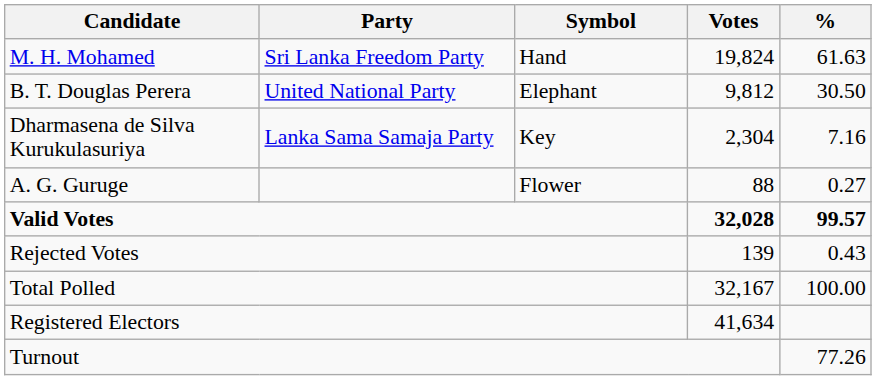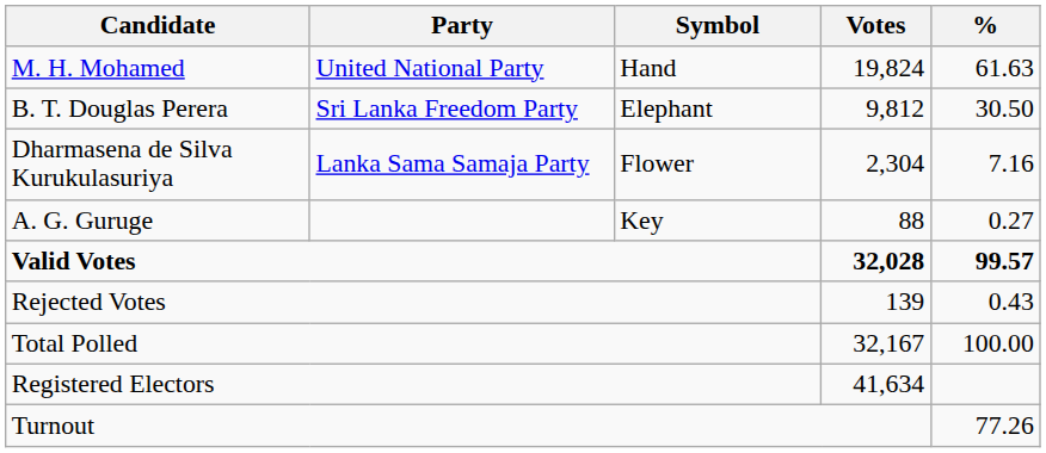 <table class="wikitable" border="1" style="text-align:right;">
 <tr>
 <th align=left width="180">Candidate</th>
 <th align=left width="180">Party</th>
 <th align=left width="120">Symbol</th>
 <th align=left width="60">Votes</th>
 <th align=left width="60">%</th>
 </tr>
 <tr>
 <td align=left><a href='#'>M. H. Mohamed</a></td>
-<td align=left><a href='#'>Sri Lanka Freedom Party</a></td>
+<td align=left><a href='#'>United National Party</a></td>
 <td align=left>Hand</td>
 <td align=right>19,824</td>
 <td align=right>61.63</td>
 </tr>
 <tr>
 <td align=left>B. T. Douglas Perera</td>
-<td align=left><a href='#'>United National Party</a></td>
+<td align=left><a href='#'>Sri Lanka Freedom Party</a></td>
 <td align=left>Elephant</td>
 <td align=right>9,812</td>
 <td align=right>30.50</td>
 </tr>
 <tr>
 <td align=left>Dharmasena de Silva Kurukulasuriya</td>
 <td align=left><a href='#'>Lanka Sama Samaja Party</a></td>
-<td align=left>Key</td>
+<td align=left>Flower</td>
 <td align=right>2,304</td>
 <td align=right>7.16</td>
 </tr>
 <tr>
 <td align=left>A. G. Guruge</td>
 <td align=left></td>
-<td align=left>Flower</td>
+<td align=left>Key</td>
 <td align=right>88</td>
 <td align=right>0.27</td>
 </tr>
 <tr>
 <td align=left colspan=3><strong>Valid Votes</strong></td>
 <td align=right><strong>32,028</strong></td>
 <td align=right><strong>99.57</strong></td>
 </tr>
 <tr>
 <td align=left colspan=3>Rejected Votes</td>
 <td align=right>139</td>
 <td align=right>0.43</td>
 </tr>
 <tr>
 <td align=left colspan=3>Total Polled</td>
 <td align=right>32,167</td>
 <td align=right>100.00</td>
 </tr>
 <tr>
 <td align=left colspan=3>Registered Electors</td>
 <td align=right>41,634</td>
 <td></td>
 </tr>
 <tr>
 <td align=left colspan=4>Turnout</td>
 <td align=right>77.26</td>
 </tr>
 </table>
